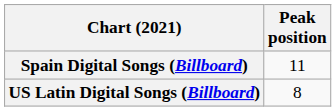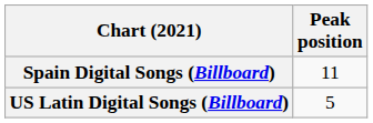 <table class="wikitable sortable plainrowheaders" style="text-align:center">
 <tr>
 <th scope="col">Chart (2021)</th>
 <th scope="col">Peak<br>position</th>
 </tr>
 <tr>
 <th scope="row">Spain Digital Songs (<em><a href='#'>Billboard</a></em>)</th>
 <td>11</td>
 </tr>
 <tr>
 <th scope="row">US Latin Digital Songs (<em><a href='#'>Billboard</a></em>)</th>
-<td>8</td>
+<td>5</td>
 </tr>
 </table>
